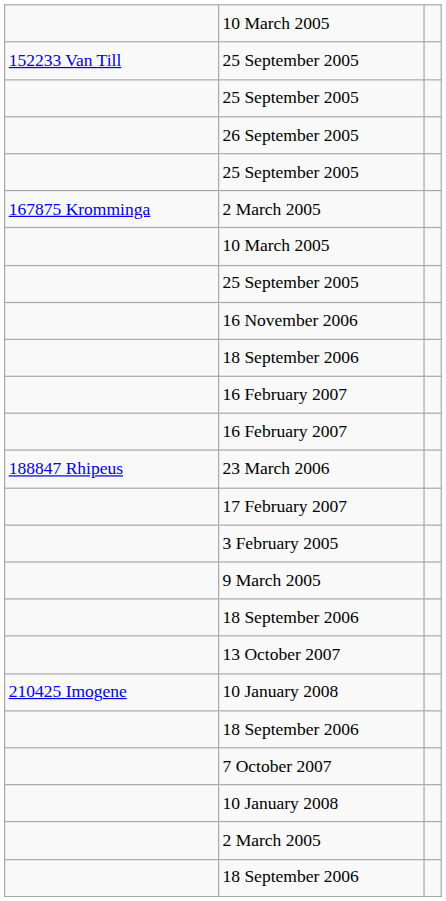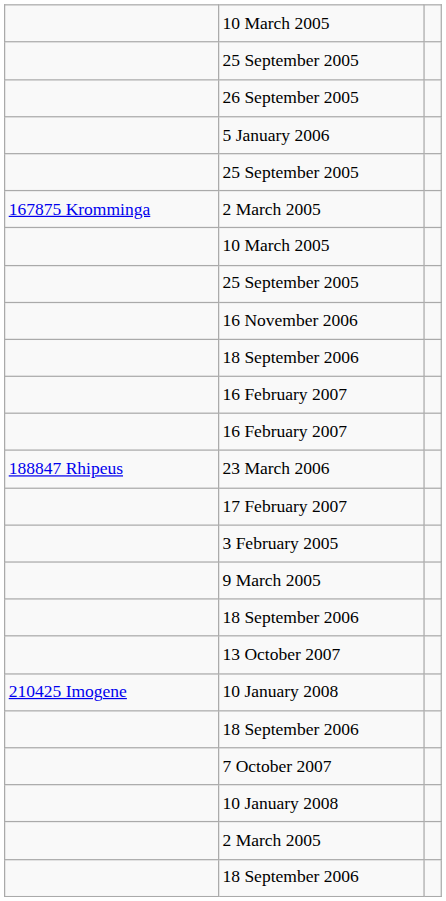 <table class="wikitable" style="font-size: 89%; float: left; width: 25em; margin-right: 1em; line-height: 1.65em !important; height: 675px;">
 <tr>
 <td></td>
 <td>10 March 2005</td>
-<td> </td>
-</tr>
-<tr>
-<td><a href='#'>152233 Van Till</a></td>
-<td>25 September 2005</td>
 <td> </td>
 </tr>
 <tr>
 <td></td>
 <td>25 September 2005</td>
 <td> </td>
 </tr>
 <tr>
 <td></td>
 <td>26 September 2005</td>
+<td> </td>
+</tr>
+<tr>
+<td></td>
+<td>5 January 2006</td>
 <td> </td>
 </tr>
 <tr>
 <td></td>
 <td>25 September 2005</td>
 <td> </td>
 </tr>
 <tr>
 <td><a href='#'>167875 Kromminga</a></td>
 <td>2 March 2005</td>
 <td> </td>
 </tr>
 <tr>
 <td></td>
 <td>10 March 2005</td>
 <td> </td>
 </tr>
 <tr>
 <td></td>
 <td>25 September 2005</td>
 <td> </td>
 </tr>
 <tr>
 <td></td>
 <td>16 November 2006</td>
 <td> </td>
 </tr>
 <tr>
 <td></td>
 <td>18 September 2006</td>
 <td> </td>
 </tr>
 <tr>
 <td></td>
 <td>16 February 2007</td>
 <td> </td>
 </tr>
 <tr>
 <td></td>
 <td>16 February 2007</td>
 <td> </td>
 </tr>
 <tr>
 <td><a href='#'>188847 Rhipeus</a></td>
 <td>23 March 2006</td>
 <td> </td>
 </tr>
 <tr>
 <td></td>
 <td>17 February 2007</td>
 <td> </td>
 </tr>
 <tr>
 <td></td>
 <td>3 February 2005</td>
 <td> </td>
 </tr>
 <tr>
 <td></td>
 <td>9 March 2005</td>
 <td> </td>
 </tr>
 <tr>
 <td></td>
 <td>18 September 2006</td>
 <td> </td>
 </tr>
 <tr>
 <td></td>
 <td>13 October 2007</td>
 <td> </td>
 </tr>
 <tr>
 <td><a href='#'>210425 Imogene</a></td>
 <td>10 January 2008</td>
 <td> </td>
 </tr>
 <tr>
 <td></td>
 <td>18 September 2006</td>
 <td> </td>
 </tr>
 <tr>
 <td></td>
 <td>7 October 2007</td>
 <td> </td>
 </tr>
 <tr>
 <td></td>
 <td>10 January 2008</td>
 <td> </td>
 </tr>
 <tr>
 <td></td>
 <td>2 March 2005</td>
 <td> </td>
 </tr>
 <tr>
 <td></td>
 <td>18 September 2006</td>
 <td> </td>
 </tr>
 </table>
